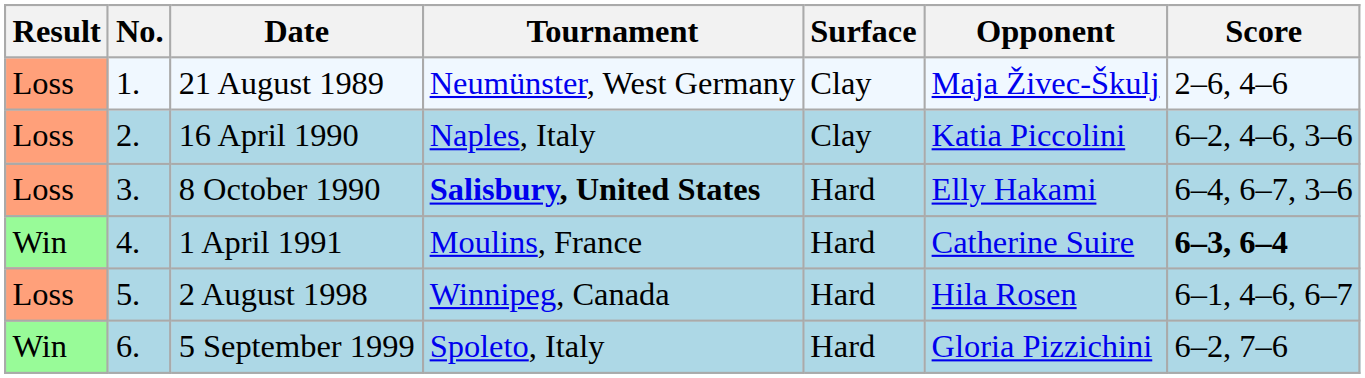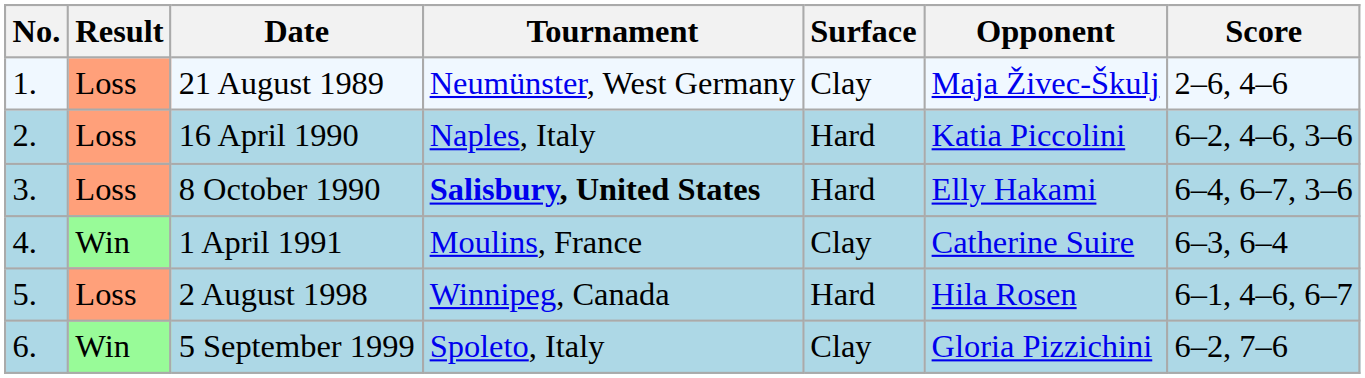 <table class="sortable wikitable" style="font-size:97%">
 <tr>
+<th>No.</th>
 <th>Result</th>
-<th>No.</th>
 <th>Date</th>
 <th>Tournament</th>
 <th>Surface</th>
 <th>Opponent</th>
 <th>Score</th>
 </tr>
 <tr style="background:#f0f8ff;">
+<td>1.</td>
 <td style="background:#ffa07a;">Loss</td>
-<td>1.</td>
 <td>21 August 1989</td>
 <td><a href='#'>Neumünster</a>, West Germany</td>
 <td>Clay</td>
 <td> <a href='#'>Maja Živec-Škulj</a></td>
 <td>2–6, 4–6</td>
 </tr>
 <tr style="background:lightblue;">
+<td>2.</td>
 <td style="background:#ffa07a;">Loss</td>
-<td>2.</td>
 <td>16 April 1990</td>
 <td><a href='#'>Naples</a>, Italy</td>
-<td>Clay</td>
+<td>Hard</td>
 <td> <a href='#'>Katia Piccolini</a></td>
 <td>6–2, 4–6, 3–6</td>
 </tr>
 <tr style="background:lightblue;">
+<td>3.</td>
 <td style="background:#ffa07a;">Loss</td>
-<td>3.</td>
 <td>8 October 1990</td>
 <td><strong><a href='#'>Salisbury</a>, United States</strong></td>
 <td>Hard</td>
 <td> <a href='#'>Elly Hakami</a></td>
 <td>6–4, 6–7, 3–6</td>
 </tr>
 <tr style="background:lightblue;">
+<td>4.</td>
 <td style="background:#98fb98;">Win</td>
-<td>4.</td>
 <td>1 April 1991</td>
 <td><a href='#'>Moulins</a>, France</td>
-<td>Hard</td>
+<td>Clay</td>
 <td> <a href='#'>Catherine Suire</a></td>
-<td><strong>6–3, 6–4</strong></td>
+<td>6–3, 6–4</td>
 </tr>
 <tr style="background:lightblue;">
+<td>5.</td>
 <td style="background:#ffa07a;">Loss</td>
-<td>5.</td>
 <td>2 August 1998</td>
 <td><a href='#'>Winnipeg</a>, Canada</td>
 <td>Hard</td>
 <td> <a href='#'>Hila Rosen</a></td>
 <td>6–1, 4–6, 6–7</td>
 </tr>
 <tr style="background:lightblue;">
+<td>6.</td>
 <td style="background:#98fb98;">Win</td>
-<td>6.</td>
 <td>5 September 1999</td>
 <td><a href='#'>Spoleto</a>, Italy</td>
-<td>Hard</td>
+<td>Clay</td>
 <td> <a href='#'>Gloria Pizzichini</a></td>
 <td>6–2, 7–6</td>
 </tr>
 </table>
